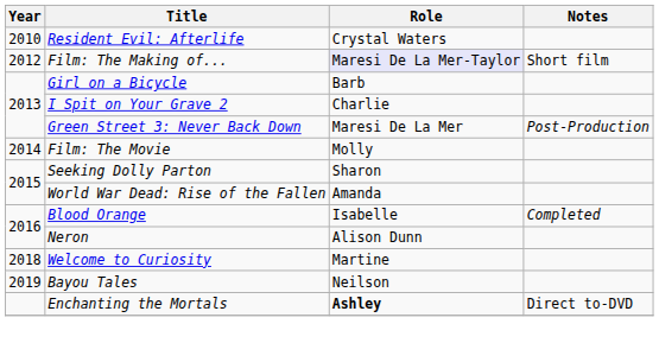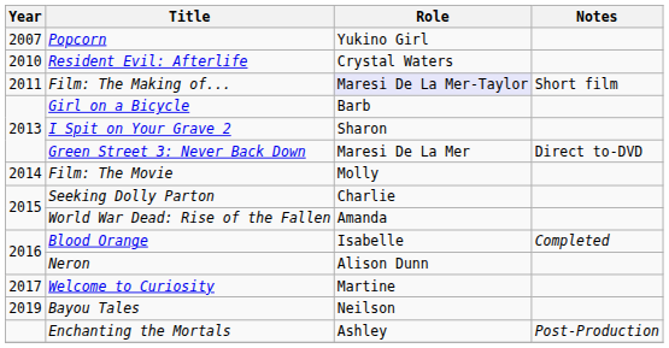 <table class="wikitable">
 <tr>
 <th>Year</th>
 <th>Title</th>
 <th>Role</th>
 <th>Notes</th>
 </tr>
 <tr>
+<td>2007</td>
+<td><em><a href='#'>Popcorn</a></em></td>
+<td>Yukino Girl</td>
+<td></td>
+</tr>
+<tr>
 <td>2010</td>
 <td><em><a href='#'>Resident Evil: Afterlife</a></em></td>
 <td>Crystal Waters</td>
 <td></td>
 </tr>
 <tr>
-<td>2012</td>
+<td>2011</td>
 <td><em>Film: The Making of...</em></td>
 <td style="background: lavender;">Maresi De La Mer-Taylor</td>
 <td>Short film</td>
 </tr>
 <tr>
 <td rowspan="3">2013</td>
 <td><em><a href='#'>Girl on a Bicycle</a></em></td>
 <td>Barb</td>
 <td></td>
 </tr>
 <tr>
 <td><em><a href='#'>I Spit on Your Grave 2</a></em></td>
-<td>Charlie</td>
+<td>Sharon</td>
 <td></td>
 </tr>
 <tr>
 <td><em><a href='#'>Green Street 3: Never Back Down</a></em></td>
 <td>Maresi De La Mer</td>
-<td><em>Post-Production</em></td>
+<td>Direct to-DVD</td>
 </tr>
 <tr>
 <td>2014</td>
 <td><em>Film: The Movie</em></td>
 <td>Molly</td>
 <td></td>
 </tr>
 <tr>
 <td rowspan="2">2015</td>
 <td><em>Seeking Dolly Parton</em></td>
-<td>Sharon</td>
+<td>Charlie</td>
 <td></td>
 </tr>
 <tr>
 <td><em>World War Dead: Rise of the Fallen</em></td>
 <td>Amanda</td>
 <td></td>
 </tr>
 <tr>
 <td rowspan="2">2016</td>
 <td><em><a href='#'>Blood Orange</a></em></td>
 <td>Isabelle</td>
 <td><em>Completed</em></td>
 </tr>
 <tr>
 <td><em>Neron</em></td>
 <td>Alison Dunn</td>
 <td></td>
 </tr>
 <tr>
-<td>2018</td>
+<td>2017</td>
 <td><em><a href='#'>Welcome to Curiosity</a></em></td>
 <td>Martine</td>
 <td></td>
 </tr>
 <tr>
 <td>2019</td>
 <td><em>Bayou Tales</em></td>
 <td>Neilson</td>
 <td></td>
 </tr>
 <tr>
 <td></td>
 <td><em>Enchanting the Mortals</em></td>
-<td><strong>Ashley</strong></td>
-<td>Direct to-DVD</td>
+<td>Ashley</td>
+<td><em>Post-Production</em></td>
 </tr>
 <tr>
 </tr>
 </table>
